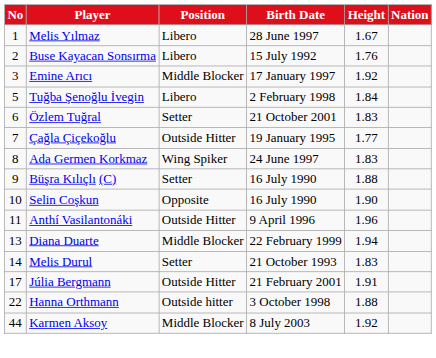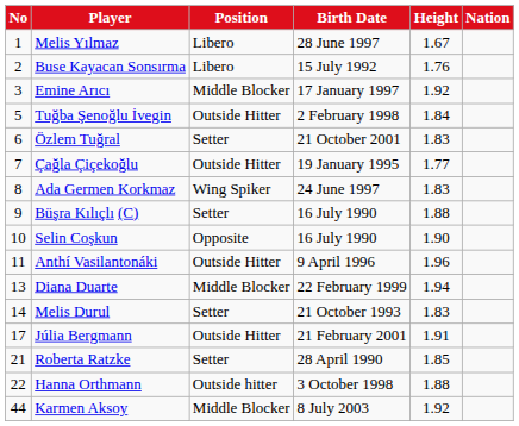 <table class="wikitable sortable">
 <tr>
 <th style="color:#FFFFFF; background:#DE0E1B;">No</th>
 <th style="color:#FFFFFF; background:#DE0E1B;">Player</th>
 <th style="color:#FFFFFF; background:#DE0E1B;">Position</th>
 <th style="color:#FFFFFF; background:#DE0E1B;">Birth Date</th>
 <th style="color:#FFFFFF; background:#DE0E1B;">Height</th>
 <th style="color:#FFFFFF; background:#DE0E1B;">Nation</th>
 </tr>
 <tr>
 <td align="center">1</td>
 <td><a href='#'>Melis Yılmaz</a></td>
 <td>Libero</td>
 <td>28 June 1997</td>
 <td align="center">1.67</td>
 <td></td>
 </tr>
 <tr>
 <td align="center">2</td>
 <td><a href='#'>Buse Kayacan Sonsırma</a></td>
 <td>Libero</td>
 <td>15 July 1992</td>
 <td align="center">1.76</td>
 <td></td>
 </tr>
 <tr>
 <td align="center">3</td>
 <td><a href='#'>Emine Arıcı</a></td>
 <td>Middle Blocker</td>
 <td>17 January 1997</td>
 <td align="center">1.92</td>
 <td></td>
 </tr>
 <tr>
 <td align="center">5</td>
 <td><a href='#'>Tuğba Şenoğlu İvegin</a></td>
-<td>Libero</td>
+<td>Outside Hitter</td>
 <td>2 February 1998</td>
 <td align="center">1.84</td>
 <td></td>
 </tr>
 <tr>
 <td align="center">6</td>
 <td><a href='#'>Özlem Tuğral</a></td>
 <td>Setter</td>
 <td>21 October 2001</td>
 <td align="center">1.83</td>
 <td></td>
 </tr>
 <tr>
 <td align="center">7</td>
 <td><a href='#'>Çağla Çiçekoğlu</a></td>
 <td>Outside Hitter</td>
 <td>19 January 1995</td>
 <td align="center">1.77</td>
 <td></td>
 </tr>
 <tr>
 <td align="center">8</td>
 <td><a href='#'>Ada Germen Korkmaz</a></td>
 <td>Wing Spiker</td>
 <td>24 June 1997</td>
 <td align="center">1.83</td>
 <td></td>
 </tr>
 <tr>
 <td align="center">9</td>
 <td><a href='#'>Büşra Kılıçlı</a> <a href='#'>(C)</a></td>
 <td>Setter</td>
 <td>16 July 1990</td>
 <td align="center">1.88</td>
 <td></td>
 </tr>
 <tr>
 <td align="center">10</td>
 <td><a href='#'>Selin Coşkun</a></td>
 <td>Opposite</td>
 <td>16 July 1990</td>
 <td align="center">1.90</td>
 <td></td>
 </tr>
 <tr>
 <td align="center">11</td>
 <td><a href='#'>Anthí Vasilantonáki</a></td>
 <td>Outside Hitter</td>
 <td>9 April 1996</td>
 <td align="center">1.96</td>
 <td></td>
 </tr>
 <tr>
 <td align="center">13</td>
 <td><a href='#'>Diana Duarte</a></td>
 <td>Middle Blocker</td>
 <td>22 February 1999</td>
 <td align="center">1.94</td>
 <td></td>
 </tr>
 <tr>
 <td align="center">14</td>
 <td><a href='#'>Melis Durul</a></td>
 <td>Setter</td>
 <td>21 October 1993</td>
 <td align="center">1.83</td>
 <td></td>
 </tr>
 <tr>
 <td align="center">17</td>
 <td><a href='#'>Júlia Bergmann</a></td>
 <td>Outside Hitter</td>
 <td>21 February 2001</td>
 <td align="center">1.91</td>
 <td></td>
 </tr>
 <tr>
+<td align="center">21</td>
+<td><a href='#'>Roberta Ratzke</a></td>
+<td>Setter</td>
+<td>28 April 1990</td>
+<td align="center">1.85</td>
+<td></td>
+</tr>
+<tr>
 <td align="center">22</td>
 <td><a href='#'>Hanna Orthmann</a></td>
 <td>Outside hitter</td>
 <td>3 October 1998</td>
 <td align="center">1.88</td>
 <td></td>
 </tr>
 <tr>
 <td align="center">44</td>
 <td><a href='#'>Karmen Aksoy</a></td>
 <td>Middle Blocker</td>
 <td>8 July 2003</td>
 <td align="center">1.92</td>
 <td></td>
 </tr>
 </table>
